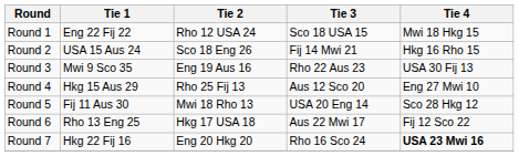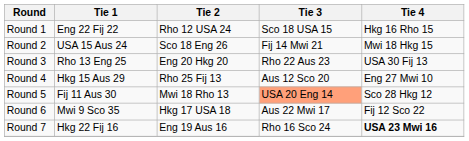 <table class="wikitable" style="font-size: 100%">
 <tr>
 <th width=70>Round</th>
 <th width=150>Tie 1</th>
 <th width=150>Tie 2</th>
 <th width=150>Tie 3</th>
 <th width=150>Tie 4</th>
 </tr>
 <tr>
 <td>Round 1</td>
 <td>Eng 22 Fij 22</td>
 <td>Rho 12 USA 24</td>
 <td>Sco 18 USA 15</td>
-<td>Mwi 18 Hkg 15</td>
+<td>Hkg 16 Rho 15</td>
 </tr>
 <tr>
 <td>Round 2</td>
 <td>USA 15 Aus 24</td>
 <td>Sco 18 Eng 26</td>
 <td>Fij 14 Mwi 21</td>
-<td>Hkg 16 Rho 15</td>
+<td>Mwi 18 Hkg 15</td>
 </tr>
 <tr>
 <td>Round 3</td>
-<td>Mwi 9 Sco 35</td>
-<td>Eng 19 Aus 16</td>
+<td>Rho 13 Eng 25</td>
+<td>Eng 20 Hkg 20</td>
 <td>Rho 22 Aus 23</td>
 <td>USA 30 Fij 13</td>
 </tr>
 <tr>
 <td>Round 4</td>
 <td>Hkg 15 Aus 29</td>
 <td>Rho 25 Fij 13</td>
 <td>Aus 12 Sco 20</td>
 <td>Eng 27 Mwi 10</td>
 </tr>
 <tr>
 <td>Round 5</td>
 <td>Fij 11 Aus 30</td>
 <td>Mwi 18 Rho 13</td>
-<td>USA 20 Eng 14</td>
+<td style="background: lightsalmon;">USA 20 Eng 14</td>
 <td>Sco 28 Hkg 12</td>
 </tr>
 <tr>
 <td>Round 6</td>
-<td>Rho 13 Eng 25</td>
+<td>Mwi 9 Sco 35</td>
 <td>Hkg 17 USA 18</td>
 <td>Aus 22 Mwi 17</td>
 <td>Fij 12 Sco 22</td>
 </tr>
 <tr>
 <td>Round 7</td>
 <td>Hkg 22 Fij 16</td>
-<td>Eng 20 Hkg 20</td>
+<td>Eng 19 Aus 16</td>
 <td>Rho 16 Sco 24</td>
 <td><strong>USA 23 Mwi 16</strong></td>
 </tr>
 <tr>
 </tr>
 </table>
